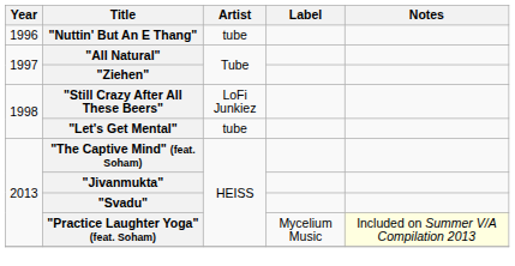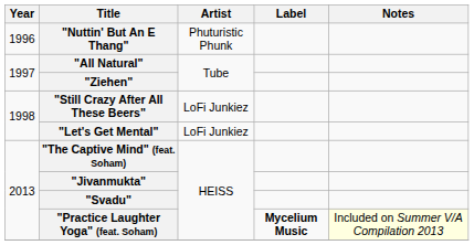 <table class="wikitable plainrowheaders" style="text-align:center;font-size:95%;">
 <tr>
 <th scope="col" rowspan="1" style="width:2.5em;">Year</th>
 <th scope="col" rowspan="1">Title</th>
 <th scope="col" rowspan="1">Artist</th>
 <th scope="col" rowspan="1">Label</th>
 <th scope="col" rowspan="1">Notes</th>
 </tr>
 <tr>
 <td rowspan="1">1996</td>
 <th scope="row">"Nuttin' But An E Thang"</th>
-<td>tube</td>
+<td>Phuturistic Phunk</td>
 <td></td>
 <td></td>
 </tr>
 <tr>
 <td rowspan="2">1997</td>
 <th scope="row">"All Natural"</th>
 <td rowspan="2">Tube</td>
 <td></td>
 <td></td>
 </tr>
 <tr>
 <th scope="row">"Ziehen"</th>
 <td></td>
 <td></td>
 </tr>
 <tr>
 <td rowspan="2">1998</td>
 <th scope="row">"Still Crazy After All These Beers"</th>
 <td>LoFi Junkiez</td>
 <td></td>
 <td></td>
 </tr>
 <tr>
 <th scope="row">"Let's Get Mental"</th>
-<td>tube</td>
+<td>LoFi Junkiez</td>
 <td></td>
 <td></td>
 </tr>
 <tr>
 <td rowspan="4">2013</td>
 <th scope="row">"The Captive Mind" <small>(feat. Soham)</small></th>
 <td rowspan="4">HEISS</td>
 <td></td>
 <td></td>
 </tr>
 <tr>
 <th scope="row">"Jivanmukta"</th>
 <td></td>
 <td></td>
 </tr>
 <tr>
 <th scope="row">"Svadu"</th>
 <td></td>
 <td></td>
 </tr>
 <tr>
 <th scope="row">"Practice Laughter Yoga" <small>(feat. Soham)</small></th>
-<td>Mycelium Music</td>
+<td><strong>Mycelium Music</strong></td>
 <td style="background: lightyellow;">Included on <em>Summer V/A Compilation 2013</em></td>
 </tr>
 <tr>
 </tr>
 </table>
